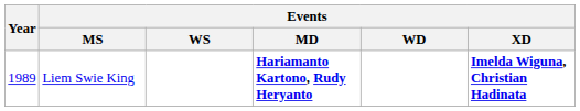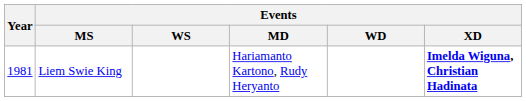 <table class="vertical-align-top wikitable" style="text-align:left; font-size:95%; background:white" width="100%">
 <tr>
 <th rowspan="2" width="5%">Year</th>
 <th colspan=5>Events</th>
 </tr>
 <tr>
 <th width="19%">MS</th>
 <th width="19%">WS</th>
 <th width="19%">MD</th>
 <th width="19%">WD</th>
 <th width="19%">XD</th>
 </tr>
 <tr>
-<td><a href='#'>1989</a></td>
+<td><a href='#'>1981</a></td>
 <td> <a href='#'>Liem Swie King</a></td>
 <td></td>
-<td><strong> <a href='#'>Hariamanto Kartono</a>, <a href='#'>Rudy Heryanto</a></strong></td>
+<td> <a href='#'>Hariamanto Kartono</a>, <a href='#'>Rudy Heryanto</a></td>
 <td></td>
 <td><strong> <a href='#'>Imelda Wiguna</a>, <a href='#'>Christian Hadinata</a></strong></td>
 </tr>
 </table>
